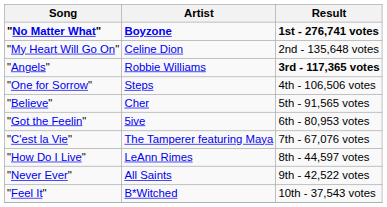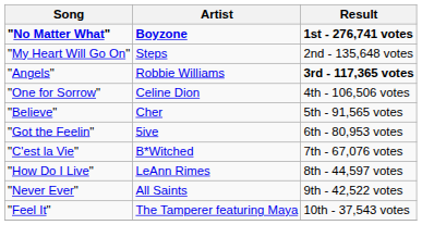 <table class="wikitable">
 <tr>
 <th>Song</th>
 <th>Artist</th>
 <th>Result</th>
 </tr>
 <tr>
 <td><strong>"<a href='#'>No Matter What</a>"</strong></td>
 <td><strong><a href='#'>Boyzone</a></strong></td>
 <td><strong>1st - 276,741 votes</strong></td>
 </tr>
 <tr>
 <td>"<a href='#'>My Heart Will Go On</a>"</td>
-<td><a href='#'>Celine Dion</a></td>
+<td><a href='#'>Steps</a></td>
 <td>2nd - 135,648 votes</td>
 </tr>
 <tr>
 <td>"<a href='#'>Angels</a>"</td>
 <td><a href='#'>Robbie Williams</a></td>
 <td><strong>3rd - 117,365 votes</strong></td>
 </tr>
 <tr>
 <td>"<a href='#'>One for Sorrow</a>"</td>
-<td><a href='#'>Steps</a></td>
+<td><a href='#'>Celine Dion</a></td>
 <td>4th - 106,506 votes</td>
 </tr>
 <tr>
 <td>"<a href='#'>Believe</a>"</td>
 <td><a href='#'>Cher</a></td>
 <td>5th - 91,565 votes</td>
 </tr>
 <tr>
 <td>"<a href='#'>Got the Feelin</a>"</td>
 <td><a href='#'>5ive</a></td>
 <td>6th - 80,953 votes</td>
 </tr>
 <tr>
 <td>"<a href='#'>C'est la Vie</a>"</td>
-<td><a href='#'>The Tamperer featuring Maya</a></td>
+<td><a href='#'>B*Witched</a></td>
 <td>7th - 67,076 votes</td>
 </tr>
 <tr>
 <td>"<a href='#'>How Do I Live</a>"</td>
 <td><a href='#'>LeAnn Rimes</a></td>
 <td>8th - 44,597 votes</td>
 </tr>
 <tr>
 <td>"<a href='#'>Never Ever</a>"</td>
 <td><a href='#'>All Saints</a></td>
 <td>9th - 42,522 votes</td>
 </tr>
 <tr>
 <td>"<a href='#'>Feel It</a>"</td>
-<td><a href='#'>B*Witched</a></td>
+<td><a href='#'>The Tamperer featuring Maya</a></td>
 <td>10th - 37,543 votes</td>
 </tr>
 <tr>
 </tr>
 </table>
